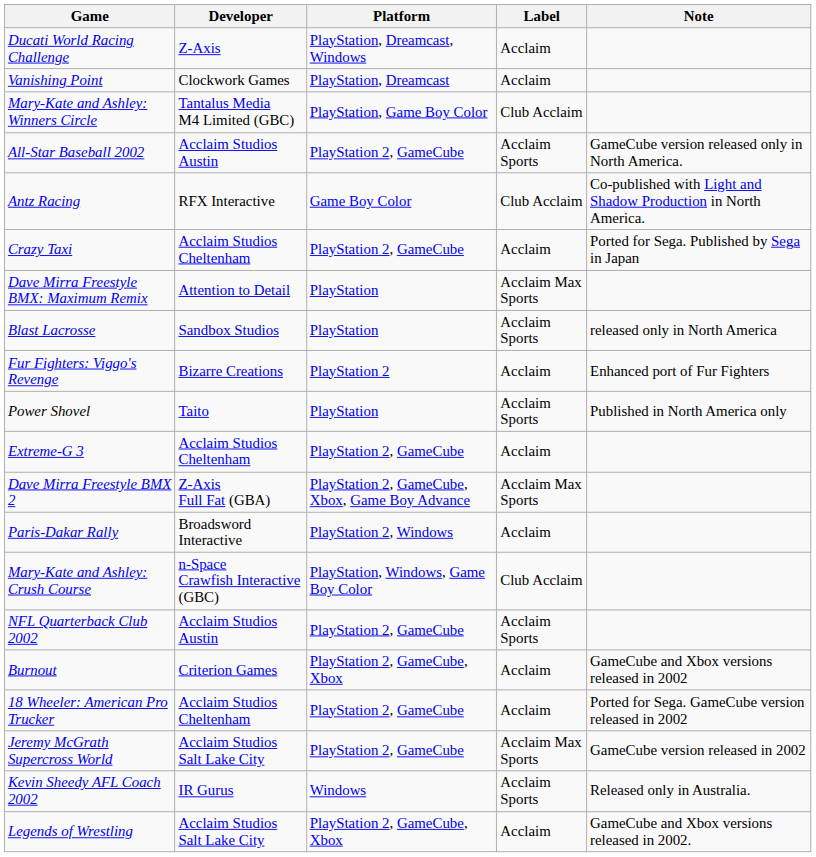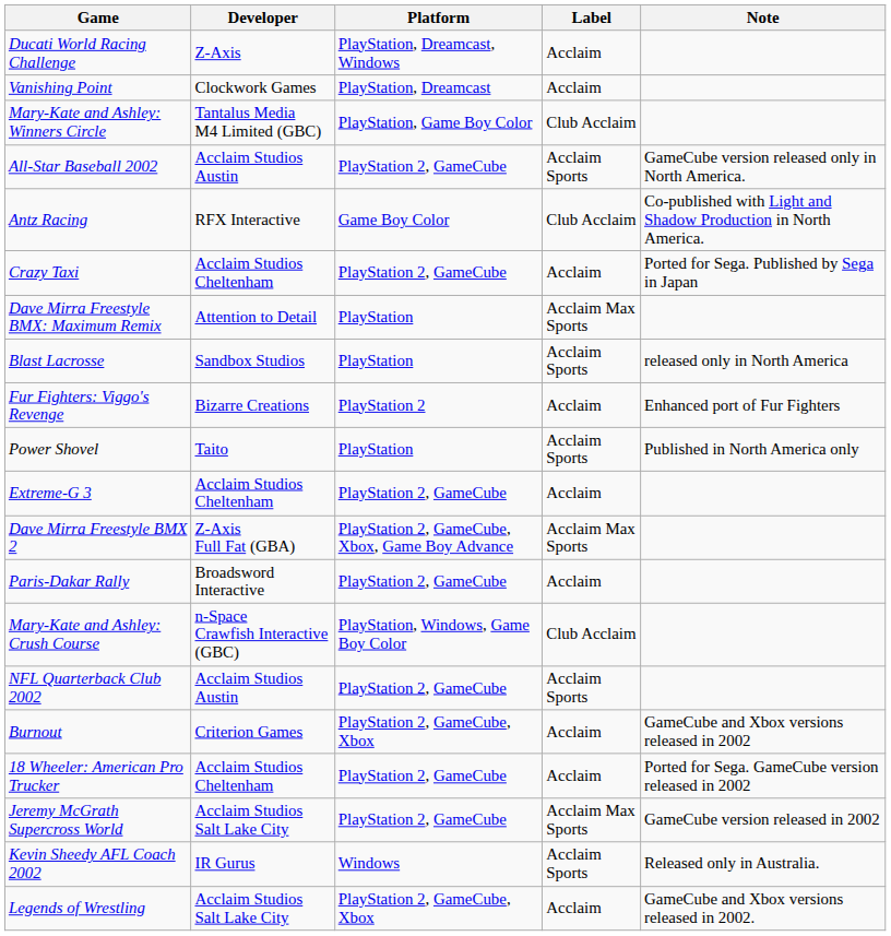 <table class="wikitable sortable">
 <tr>
 <th>Game</th>
 <th>Developer</th>
 <th>Platform</th>
 <th>Label</th>
 <th>Note</th>
 </tr>
 <tr>
 <td><em><a href='#'>Ducati World Racing Challenge</a></em></td>
 <td><a href='#'>Z-Axis</a></td>
 <td><a href='#'>PlayStation</a>, <a href='#'>Dreamcast</a>, <a href='#'>Windows</a></td>
 <td>Acclaim</td>
 <td></td>
 </tr>
 <tr>
 <td><em><a href='#'>Vanishing Point</a></em></td>
 <td>Clockwork Games</td>
 <td><a href='#'>PlayStation</a>, <a href='#'>Dreamcast</a></td>
 <td>Acclaim</td>
 <td></td>
 </tr>
 <tr>
 <td><em><a href='#'>Mary-Kate and Ashley: Winners Circle</a></em></td>
 <td><a href='#'>Tantalus Media</a><br>M4 Limited (GBC)</td>
 <td><a href='#'>PlayStation</a>, <a href='#'>Game Boy Color</a></td>
 <td>Club Acclaim</td>
 <td></td>
 </tr>
 <tr>
 <td><em><a href='#'>All-Star Baseball 2002</a></em></td>
 <td><a href='#'>Acclaim Studios Austin</a></td>
 <td><a href='#'>PlayStation 2</a>, <a href='#'>GameCube</a></td>
 <td>Acclaim Sports</td>
 <td>GameCube version released only in North America.</td>
 </tr>
 <tr>
 <td><em><a href='#'>Antz Racing</a></em></td>
 <td>RFX Interactive</td>
 <td><a href='#'>Game Boy Color</a></td>
 <td>Club Acclaim</td>
 <td>Co-published with <a href='#'>Light and Shadow Production</a> in North America.</td>
 </tr>
 <tr>
 <td><em><a href='#'>Crazy Taxi</a></em></td>
 <td><a href='#'>Acclaim Studios Cheltenham</a></td>
 <td><a href='#'>PlayStation 2</a>, <a href='#'>GameCube</a></td>
 <td>Acclaim</td>
 <td>Ported for Sega. Published by <a href='#'>Sega</a> in Japan</td>
 </tr>
 <tr>
 <td><em><a href='#'>Dave Mirra Freestyle BMX: Maximum Remix</a></em></td>
 <td><a href='#'>Attention to Detail</a></td>
 <td><a href='#'>PlayStation</a></td>
 <td>Acclaim Max Sports</td>
 <td></td>
 </tr>
 <tr>
 <td><em><a href='#'>Blast Lacrosse</a></em></td>
 <td><a href='#'>Sandbox Studios</a></td>
 <td><a href='#'>PlayStation</a></td>
 <td>Acclaim Sports</td>
 <td>released only in North America</td>
 </tr>
 <tr>
 <td><em><a href='#'>Fur Fighters: Viggo's Revenge</a></em></td>
 <td><a href='#'>Bizarre Creations</a></td>
 <td><a href='#'>PlayStation 2</a></td>
 <td>Acclaim</td>
 <td>Enhanced port of Fur Fighters</td>
 </tr>
 <tr>
 <td><em>Power Shovel</em></td>
 <td><a href='#'>Taito</a></td>
 <td><a href='#'>PlayStation</a></td>
 <td>Acclaim Sports</td>
 <td>Published in North America only</td>
 </tr>
 <tr>
 <td><em><a href='#'>Extreme-G 3</a></em></td>
 <td><a href='#'>Acclaim Studios Cheltenham</a></td>
 <td><a href='#'>PlayStation 2</a>, <a href='#'>GameCube</a></td>
 <td>Acclaim</td>
 <td></td>
 </tr>
 <tr>
 <td><em><a href='#'>Dave Mirra Freestyle BMX 2</a></em></td>
 <td><a href='#'>Z-Axis</a><br><a href='#'>Full Fat</a> (GBA)</td>
 <td><a href='#'>PlayStation 2</a>, <a href='#'>GameCube</a>, <a href='#'>Xbox</a>, <a href='#'>Game Boy Advance</a></td>
 <td>Acclaim Max Sports</td>
 <td></td>
 </tr>
 <tr>
 <td><em><a href='#'>Paris-Dakar Rally</a></em></td>
 <td>Broadsword Interactive</td>
-<td><a href='#'>PlayStation 2</a>, <a href='#'>Windows</a></td>
+<td><a href='#'>PlayStation 2</a>, <a href='#'>GameCube</a></td>
 <td>Acclaim</td>
 <td></td>
 </tr>
 <tr>
 <td><em><a href='#'>Mary-Kate and Ashley: Crush Course</a></em></td>
 <td><a href='#'>n-Space</a><br><a href='#'>Crawfish Interactive</a> (GBC)</td>
 <td><a href='#'>PlayStation</a>, <a href='#'>Windows</a>, <a href='#'>Game Boy Color</a></td>
 <td>Club Acclaim</td>
 <td></td>
 </tr>
 <tr>
 <td><em><a href='#'>NFL Quarterback Club 2002</a></em></td>
 <td><a href='#'>Acclaim Studios Austin</a></td>
 <td><a href='#'>PlayStation 2</a>, <a href='#'>GameCube</a></td>
 <td>Acclaim Sports</td>
 <td></td>
 </tr>
 <tr>
 <td><em><a href='#'>Burnout</a></em></td>
 <td><a href='#'>Criterion Games</a></td>
 <td><a href='#'>PlayStation 2</a>, <a href='#'>GameCube</a>, <a href='#'>Xbox</a></td>
 <td>Acclaim</td>
 <td>GameCube and Xbox versions released in 2002</td>
 </tr>
 <tr>
 <td><em><a href='#'>18 Wheeler: American Pro Trucker</a></em></td>
 <td><a href='#'>Acclaim Studios Cheltenham</a></td>
 <td><a href='#'>PlayStation 2</a>, <a href='#'>GameCube</a></td>
 <td>Acclaim</td>
 <td>Ported for Sega. GameCube version released in 2002</td>
 </tr>
 <tr>
 <td><em><a href='#'>Jeremy McGrath Supercross World</a></em></td>
 <td><a href='#'>Acclaim Studios Salt Lake City</a></td>
 <td><a href='#'>PlayStation 2</a>, <a href='#'>GameCube</a></td>
 <td>Acclaim Max Sports</td>
 <td>GameCube version released in 2002</td>
 </tr>
 <tr>
 <td><em><a href='#'>Kevin Sheedy AFL Coach 2002</a></em></td>
 <td><a href='#'>IR Gurus</a></td>
 <td><a href='#'>Windows</a></td>
 <td>Acclaim Sports</td>
 <td>Released only in Australia.</td>
 </tr>
 <tr>
 <td><em><a href='#'>Legends of Wrestling</a></em></td>
 <td><a href='#'>Acclaim Studios Salt Lake City</a></td>
 <td><a href='#'>PlayStation 2</a>, <a href='#'>GameCube</a>, <a href='#'>Xbox</a></td>
 <td>Acclaim</td>
 <td>GameCube and Xbox versions released in 2002.</td>
 </tr>
 </table>
